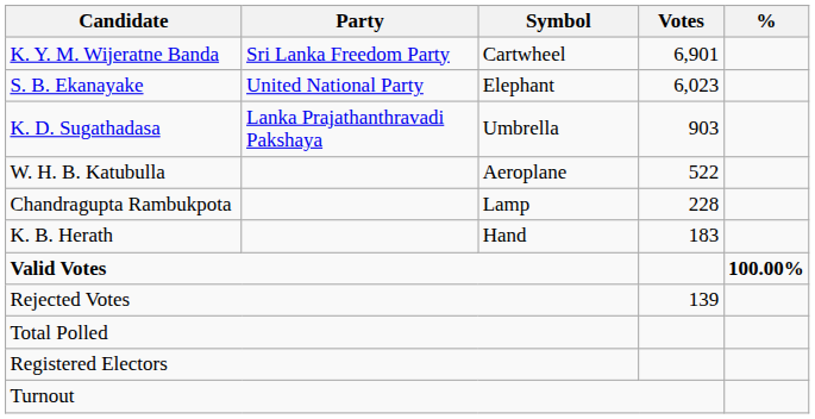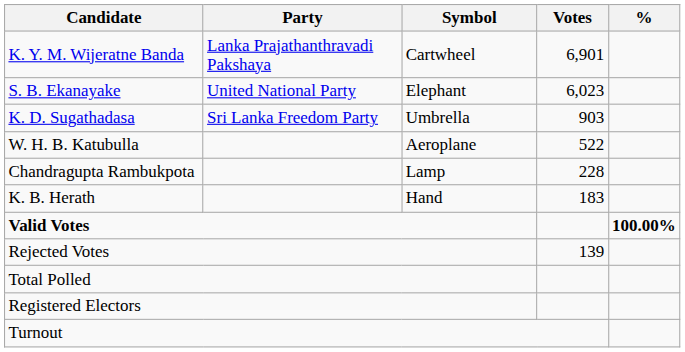 <table class="wikitable" border="1" style="text-align:right;">
 <tr>
 <th align=left width="180">Candidate</th>
 <th align=left width="180">Party</th>
 <th align=left width="120">Symbol</th>
 <th align=left width="60">Votes</th>
 <th align=left width="60">%</th>
 </tr>
 <tr>
 <td align=left><a href='#'>K. Y. M. Wijeratne Banda</a></td>
-<td align=left><a href='#'>Sri Lanka Freedom Party</a></td>
+<td align=left><a href='#'>Lanka Prajathanthravadi Pakshaya</a></td>
 <td align=left>Cartwheel</td>
 <td>6,901</td>
 <td></td>
 </tr>
 <tr>
 <td align=left><a href='#'>S. B. Ekanayake</a></td>
 <td align=left><a href='#'>United National Party</a></td>
 <td align=left>Elephant</td>
 <td>6,023</td>
 <td></td>
 </tr>
 <tr>
 <td align=left><a href='#'>K. D. Sugathadasa</a></td>
-<td align=left><a href='#'>Lanka Prajathanthravadi Pakshaya</a></td>
+<td align=left><a href='#'>Sri Lanka Freedom Party</a></td>
 <td align=left>Umbrella</td>
 <td>903</td>
 <td></td>
 </tr>
 <tr>
 <td align=left>W. H. B. Katubulla</td>
 <td></td>
 <td align=left>Aeroplane</td>
 <td>522</td>
 <td></td>
 </tr>
 <tr>
 <td align=left>Chandragupta Rambukpota</td>
 <td></td>
 <td align=left>Lamp</td>
 <td>228</td>
 <td></td>
 </tr>
 <tr>
 <td align=left>K. B. Herath</td>
 <td></td>
 <td align=left>Hand</td>
 <td>183</td>
 <td></td>
 </tr>
 <tr>
 <td align=left colspan=3><strong>Valid Votes</strong></td>
 <td><strong> </strong></td>
 <td><strong>100.00%</strong></td>
 </tr>
 <tr>
 <td align=left colspan=3>Rejected Votes</td>
 <td>139</td>
 <td></td>
 </tr>
 <tr>
 <td align=left colspan=3>Total Polled</td>
 <td></td>
 <td></td>
 </tr>
 <tr>
 <td align=left colspan=3>Registered Electors</td>
 <td></td>
 <td></td>
 </tr>
 <tr>
 <td align=left colspan=4>Turnout</td>
 <td></td>
 </tr>
 </table>
